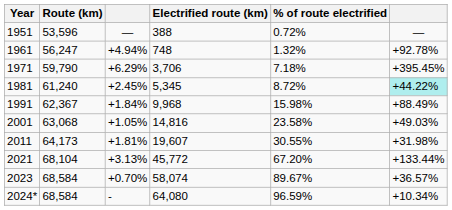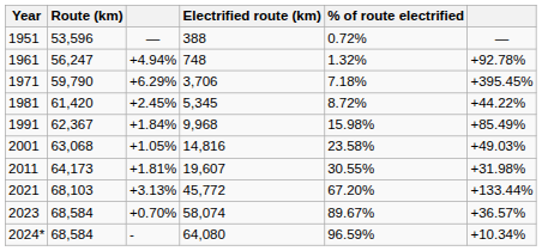 <table class="wikitable">
 <tr>
 <th>Year</th>
 <th>Route (km)</th>
 <th></th>
 <th>Electrified route (km)</th>
 <th>% of route electrified</th>
 <th></th>
 </tr>
 <tr>
 <td>1951</td>
 <td>53,596</td>
 <td style="text-align:center;">—</td>
 <td>388</td>
 <td>0.72%</td>
 <td style="text-align:center;">—</td>
 </tr>
 <tr>
 <td>1961</td>
 <td>56,247</td>
 <td>+4.94%</td>
 <td>748</td>
 <td>1.32%</td>
 <td>+92.78%</td>
 </tr>
 <tr>
 <td>1971</td>
 <td>59,790</td>
 <td>+6.29%</td>
 <td>3,706</td>
 <td>7.18%</td>
 <td>+395.45%</td>
 </tr>
 <tr>
 <td>1981</td>
-<td>61,240</td>
+<td>61,420</td>
 <td>+2.45%</td>
 <td>5,345</td>
 <td>8.72%</td>
-<td style="background: paleturquoise;">+44.22%</td>
+<td>+44.22%</td>
 </tr>
 <tr>
 <td>1991</td>
 <td>62,367</td>
 <td>+1.84%</td>
 <td>9,968</td>
 <td>15.98%</td>
-<td>+88.49%</td>
+<td>+85.49%</td>
 </tr>
 <tr>
 <td>2001</td>
 <td>63,068</td>
 <td>+1.05%</td>
 <td>14,816</td>
 <td>23.58%</td>
 <td>+49.03%</td>
 </tr>
 <tr>
 <td>2011</td>
 <td>64,173</td>
 <td>+1.81%</td>
 <td>19,607</td>
 <td>30.55%</td>
 <td>+31.98%</td>
 </tr>
 <tr>
 <td>2021</td>
-<td>68,104</td>
+<td>68,103</td>
 <td>+3.13%</td>
 <td>45,772</td>
 <td>67.20%</td>
 <td>+133.44%</td>
 </tr>
 <tr>
 <td>2023</td>
 <td>68,584</td>
 <td>+0.70%</td>
 <td>58,074</td>
 <td>89.67%</td>
 <td>+36.57%</td>
 </tr>
 <tr>
 <td>2024*</td>
 <td>68,584</td>
 <td>-</td>
 <td>64,080</td>
 <td>96.59%</td>
 <td>+10.34%</td>
 </tr>
 </table>
